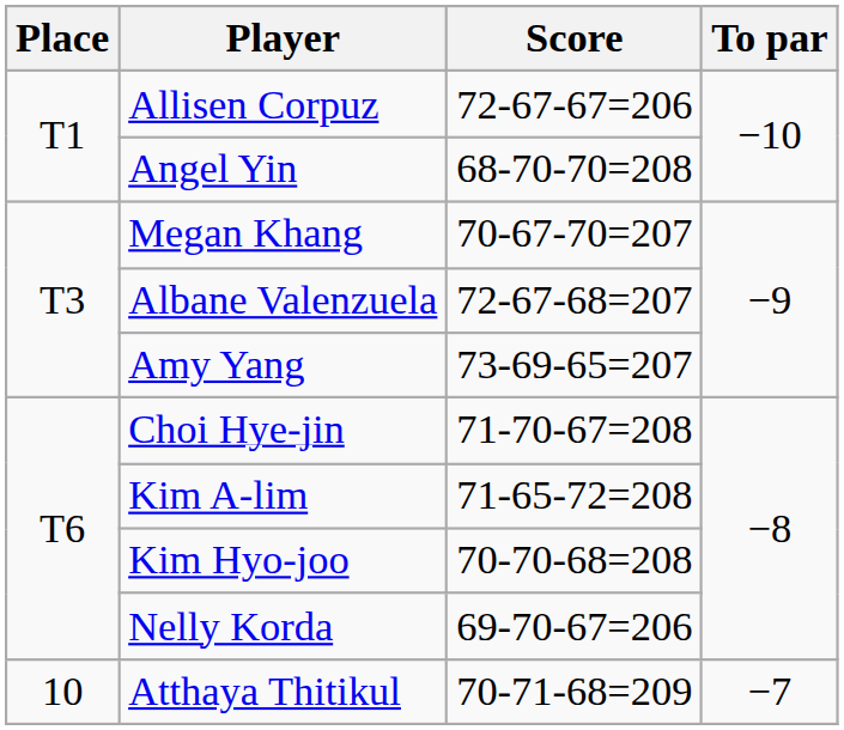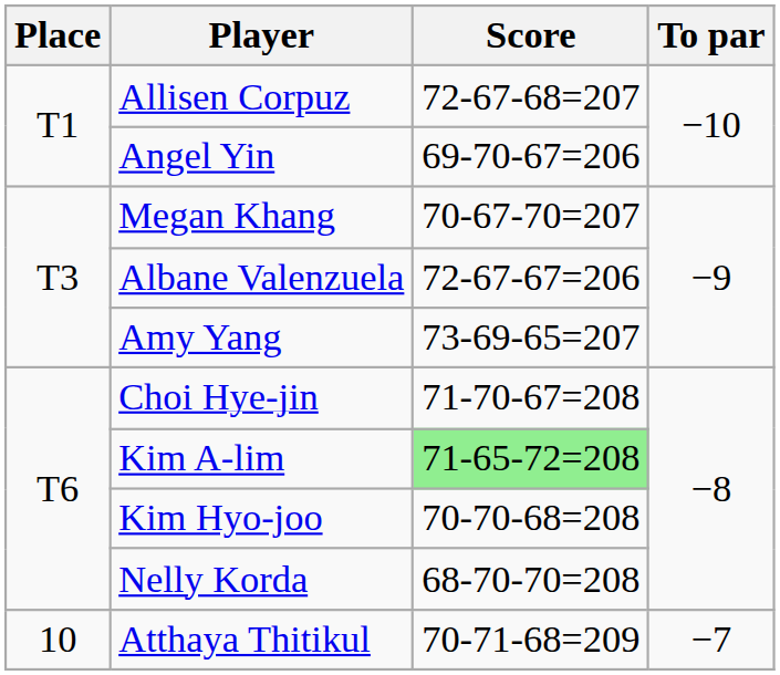 <table class="wikitable">
 <tr>
 <th>Place</th>
 <th>Player</th>
 <th>Score</th>
 <th>To par</th>
 </tr>
 <tr>
 <td rowspan=2 align=center>T1</td>
 <td> <a href='#'>Allisen Corpuz</a></td>
-<td>72-67-67=206</td>
+<td>72-67-68=207</td>
 <td rowspan=2 align=center>−10</td>
 </tr>
 <tr>
 <td> <a href='#'>Angel Yin</a></td>
-<td>68-70-70=208</td>
+<td>69-70-67=206</td>
 </tr>
 <tr>
 <td rowspan=3 align=center>T3</td>
 <td> <a href='#'>Megan Khang</a></td>
 <td>70-67-70=207</td>
 <td rowspan=3 align=center>−9</td>
 </tr>
 <tr>
 <td> <a href='#'>Albane Valenzuela</a></td>
-<td>72-67-68=207</td>
+<td>72-67-67=206</td>
 </tr>
 <tr>
 <td> <a href='#'>Amy Yang</a></td>
 <td>73-69-65=207</td>
 </tr>
 <tr>
 <td rowspan=4 align=center>T6</td>
 <td> <a href='#'>Choi Hye-jin</a></td>
 <td>71-70-67=208</td>
 <td rowspan=4 align=center>−8</td>
 </tr>
 <tr>
 <td> <a href='#'>Kim A-lim</a></td>
-<td>71-65-72=208</td>
+<td style="background: lightgreen;">71-65-72=208</td>
 </tr>
 <tr>
 <td> <a href='#'>Kim Hyo-joo</a></td>
 <td>70-70-68=208</td>
 </tr>
 <tr>
 <td> <a href='#'>Nelly Korda</a></td>
-<td>69-70-67=206</td>
+<td>68-70-70=208</td>
 </tr>
 <tr>
 <td align=center>10</td>
 <td> <a href='#'>Atthaya Thitikul</a></td>
 <td>70-71-68=209</td>
 <td align=center>−7</td>
 </tr>
 </table>
